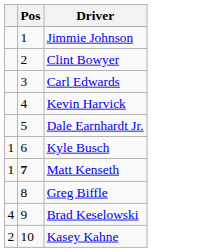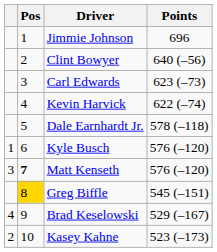 <table class="wikitable " style="font-size: 95%;">
 <tr>
 <th></th>
 <th>Pos</th>
 <th>Driver</th>
+<th>Points</th>
 </tr>
 <tr>
 <td align="left"></td>
 <td>1</td>
 <td><a href='#'>Jimmie Johnson</a></td>
+<td style="text-align:center;">696</td>
 </tr>
 <tr>
 <td align="left"></td>
 <td>2</td>
 <td><a href='#'>Clint Bowyer</a></td>
+<td style="text-align:center;">640 (–56)</td>
 </tr>
 <tr>
 <td align="left"></td>
 <td>3</td>
 <td><a href='#'>Carl Edwards</a></td>
+<td style="text-align:center;">623 (–73)</td>
 </tr>
 <tr>
 <td align="left"></td>
 <td>4</td>
 <td><a href='#'>Kevin Harvick</a></td>
+<td style="text-align:center;">622 (–74)</td>
 </tr>
 <tr>
 <td align="left"></td>
 <td>5</td>
 <td><a href='#'>Dale Earnhardt Jr.</a></td>
+<td style="text-align:center;">578 (–118)</td>
 </tr>
 <tr>
 <td align="left"> 1</td>
 <td>6</td>
 <td><a href='#'>Kyle Busch</a></td>
+<td style="text-align:center;">576 (–120)</td>
 </tr>
 <tr>
-<td align="left"> 1</td>
+<td align="left"> 3</td>
 <td><strong>7</strong></td>
 <td><a href='#'>Matt Kenseth</a></td>
+<td style="text-align:center;">576 (–120)</td>
 </tr>
 <tr>
 <td align="left"></td>
-<td>8</td>
+<td style="background: gold;">8</td>
 <td><a href='#'>Greg Biffle</a></td>
+<td style="text-align:center;">545 (–151)</td>
 </tr>
 <tr>
 <td align="left"> 4</td>
 <td>9</td>
 <td><a href='#'>Brad Keselowski</a></td>
+<td style="text-align:center;">529 (–167)</td>
 </tr>
 <tr>
 <td align="left"> 2</td>
 <td>10</td>
 <td><a href='#'>Kasey Kahne</a></td>
+<td style="text-align:center;">523 (–173)</td>
 </tr>
 </table>
